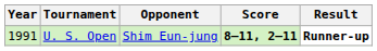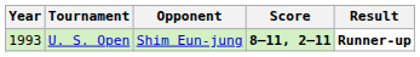 <table class="sortable wikitable" style="font-size: 90%;">
 <tr>
 <th>Year</th>
 <th>Tournament</th>
 <th>Opponent</th>
 <th>Score</th>
 <th>Result</th>
 </tr>
 <tr style="background:#D4F1C5">
-<td align="center">1991</td>
+<td align="center">1993</td>
 <td align="left"><a href='#'>U. S. Open</a></td>
 <td align="left"> <a href='#'>Shim Eun-jung</a></td>
 <td align="left"><strong>8–11, 2–11</strong></td>
 <td style="text-align:left; background:white"> <strong>Runner-up</strong></td>
 </tr>
 </table>
